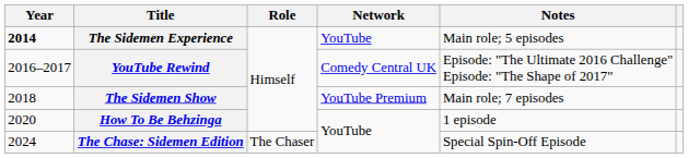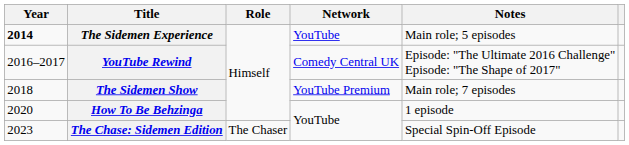 <table class="wikitable sortable plainrowheaders">
 <tr>
 <th scope="col">Year</th>
 <th scope="col">Title</th>
 <th scope="col">Role</th>
 <th scope="col">Network</th>
 <th scope="col" class="unsortable">Notes</th>
 <th scope="col" class="unsortable"></th>
 </tr>
 <tr>
 <td><strong>2014</strong></td>
 <th scope="row" data-sort-value="Sidemen Experience, The"><em>The Sidemen Experience</em></th>
 <td rowspan="4">Himself</td>
 <td><a href='#'>YouTube</a></td>
 <td>Main role; 5 episodes</td>
 <td style="text-align:center;"></td>
 </tr>
 <tr>
 <td>2016–2017</td>
 <th scope="row"><em><a href='#'>YouTube Rewind</a></em></th>
 <td><a href='#'>Comedy Central UK</a></td>
 <td>Episode:  "The Ultimate 2016 Challenge"<br>Episode: "The Shape of 2017"</td>
 <td style="text-align:center;"></td>
 </tr>
 <tr>
 <td>2018</td>
 <th scope="row" data-sort-value="Sidemen Show, The"><em><a href='#'>The Sidemen Show</a></em></th>
 <td><a href='#'>YouTube Premium</a></td>
 <td>Main role; 7 episodes</td>
 <td style="text-align:center;"></td>
 </tr>
 <tr>
 <td>2020</td>
 <th scope="row"><em><a href='#'>How To Be Behzinga</a></em></th>
 <td rowspan="2">YouTube</td>
 <td>1 episode</td>
 <td style="text-align:center;"></td>
 </tr>
 <tr>
-<td rowspan="1">2024</td>
+<td rowspan="1">2023</td>
 <th scope="row"><em><a href='#'>The Chase: Sidemen Edition</a></em></th>
 <td>The Chaser</td>
 <td>Special Spin-Off Episode</td>
 <td style="text-align:center;"></td>
 </tr>
 </table>
